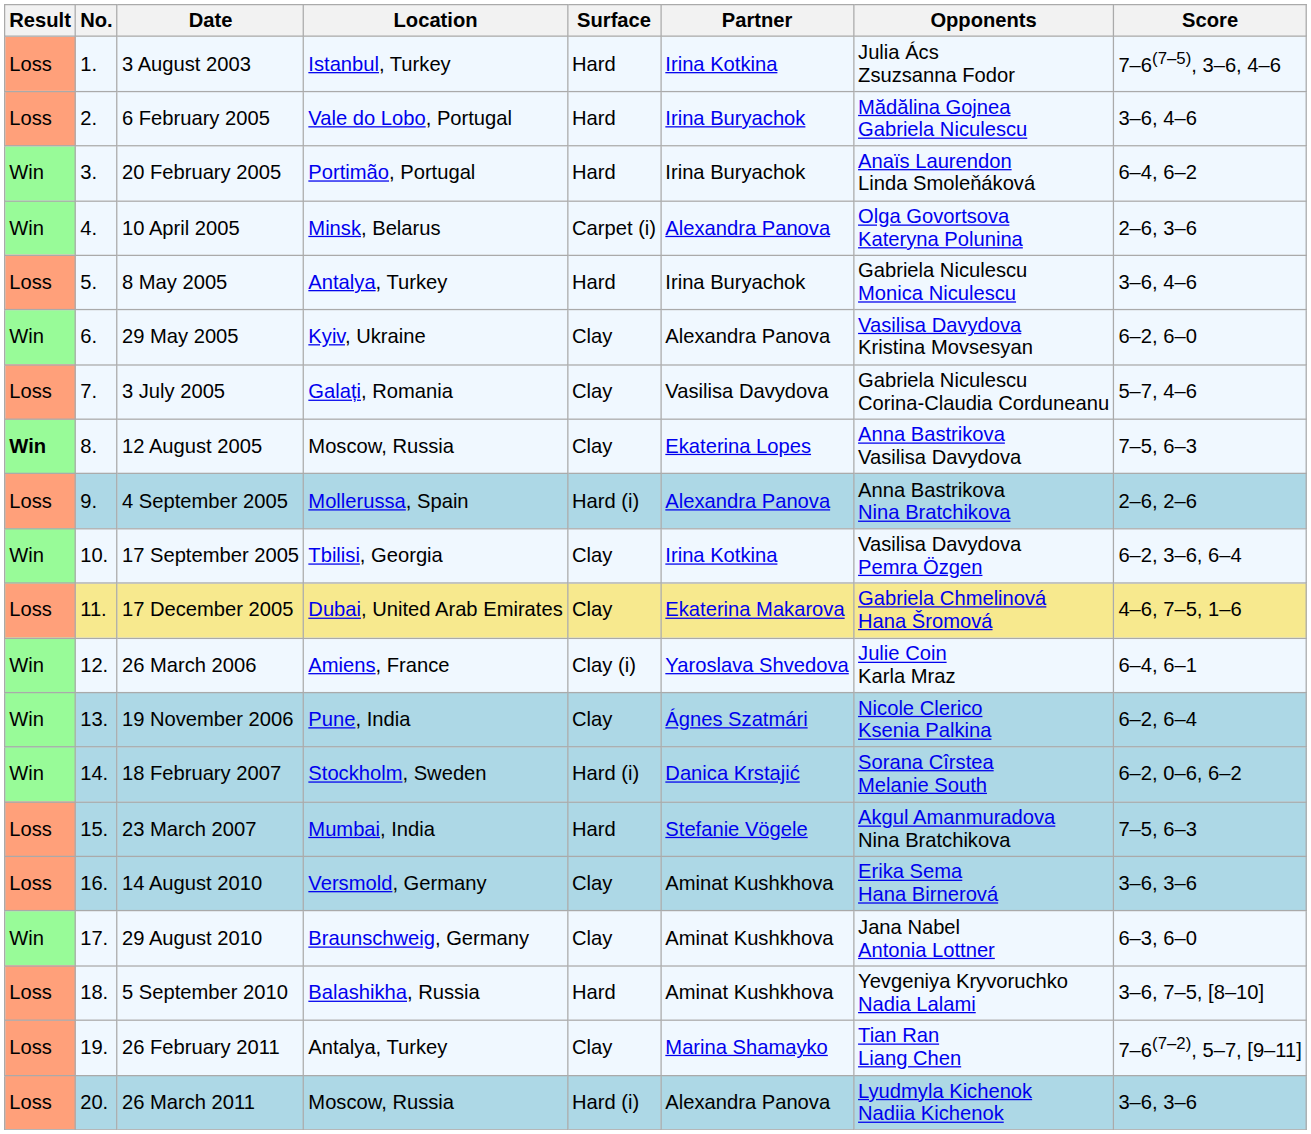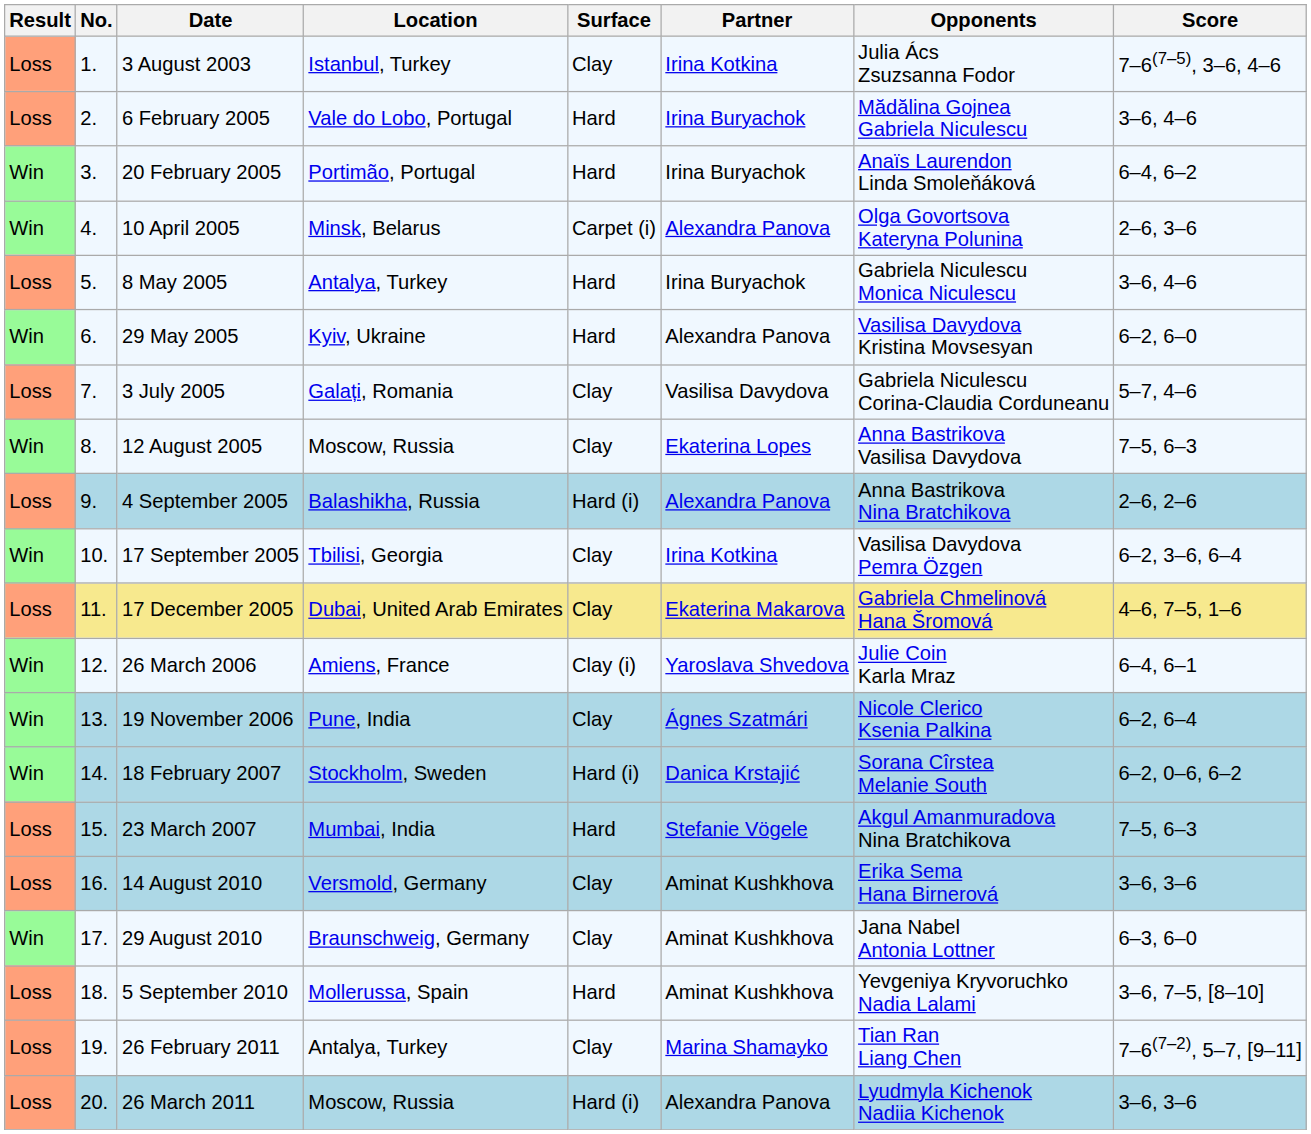 <table class="sortable wikitable">
 <tr>
 <th>Result</th>
 <th>No.</th>
 <th>Date</th>
 <th>Location</th>
 <th>Surface</th>
 <th>Partner</th>
 <th>Opponents</th>
 <th class="unsortable">Score</th>
 </tr>
 <tr style="background:#f0f8ff;">
 <td style="background:#ffa07a;">Loss</td>
 <td>1.</td>
 <td>3 August 2003</td>
 <td><a href='#'>Istanbul</a>, Turkey</td>
-<td>Hard</td>
+<td>Clay</td>
 <td> <a href='#'>Irina Kotkina</a></td>
 <td> Julia Ács <br>  Zsuzsanna Fodor</td>
 <td>7–6<sup>(7–5)</sup>, 3–6, 4–6</td>
 </tr>
 <tr style="background:#f0f8ff;">
 <td style="background:#ffa07a;">Loss</td>
 <td>2.</td>
 <td>6 February 2005</td>
 <td><a href='#'>Vale do Lobo</a>, Portugal</td>
 <td>Hard</td>
 <td> <a href='#'>Irina Buryachok</a></td>
 <td> <a href='#'>Mădălina Gojnea</a> <br>  <a href='#'>Gabriela Niculescu</a></td>
 <td>3–6, 4–6</td>
 </tr>
 <tr style="background:#f0f8ff;">
 <td style="background:#98fb98;">Win</td>
 <td>3.</td>
 <td>20 February 2005</td>
 <td><a href='#'>Portimão</a>, Portugal</td>
 <td>Hard</td>
 <td> Irina Buryachok</td>
 <td> <a href='#'>Anaïs Laurendon</a> <br>  Linda Smoleňáková</td>
 <td>6–4, 6–2</td>
 </tr>
 <tr style="background:#f0f8ff;">
 <td style="background:#98fb98;">Win</td>
 <td>4.</td>
 <td>10 April 2005</td>
 <td><a href='#'>Minsk</a>, Belarus</td>
 <td>Carpet (i)</td>
 <td> <a href='#'>Alexandra Panova</a></td>
 <td> <a href='#'>Olga Govortsova</a> <br>  <a href='#'>Kateryna Polunina</a></td>
 <td>2–6, 3–6</td>
 </tr>
 <tr style="background:#f0f8ff;">
 <td style="background:#ffa07a;">Loss</td>
 <td>5.</td>
 <td>8 May 2005</td>
 <td><a href='#'>Antalya</a>, Turkey</td>
 <td>Hard</td>
 <td> Irina Buryachok</td>
 <td> Gabriela Niculescu <br>  <a href='#'>Monica Niculescu</a></td>
 <td>3–6, 4–6</td>
 </tr>
 <tr style="background:#f0f8ff;">
 <td style="background:#98fb98;">Win</td>
 <td>6.</td>
 <td>29 May 2005</td>
 <td><a href='#'>Kyiv</a>, Ukraine</td>
-<td>Clay</td>
+<td>Hard</td>
 <td> Alexandra Panova</td>
 <td> <a href='#'>Vasilisa Davydova</a> <br>  Kristina Movsesyan</td>
 <td>6–2, 6–0</td>
 </tr>
 <tr style="background:#f0f8ff;">
 <td style="background:#ffa07a;">Loss</td>
 <td>7.</td>
 <td>3 July 2005</td>
 <td><a href='#'>Galați</a>, Romania</td>
 <td>Clay</td>
 <td> Vasilisa Davydova</td>
 <td> Gabriela Niculescu <br>  Corina-Claudia Corduneanu</td>
 <td>5–7, 4–6</td>
 </tr>
 <tr style="background:#f0f8ff;">
-<td style="background:#98fb98;"><strong>Win</strong></td>
+<td style="background:#98fb98;">Win</td>
 <td>8.</td>
 <td>12 August 2005</td>
 <td>Moscow, Russia</td>
 <td>Clay</td>
 <td> <a href='#'>Ekaterina Lopes</a></td>
 <td> <a href='#'>Anna Bastrikova</a> <br>  Vasilisa Davydova</td>
 <td>7–5, 6–3</td>
 </tr>
 <tr style="background:lightblue;">
 <td style="background:#ffa07a;">Loss</td>
 <td>9.</td>
 <td>4 September 2005</td>
-<td><a href='#'>Mollerussa</a>, Spain</td>
+<td><a href='#'>Balashikha</a>, Russia</td>
 <td>Hard (i)</td>
 <td> <a href='#'>Alexandra Panova</a></td>
 <td> Anna Bastrikova <br>  <a href='#'>Nina Bratchikova</a></td>
 <td>2–6, 2–6</td>
 </tr>
 <tr style="background:#f0f8ff;">
 <td style="background:#98fb98;">Win</td>
 <td>10.</td>
 <td>17 September 2005</td>
 <td><a href='#'>Tbilisi</a>, Georgia</td>
 <td>Clay</td>
 <td> <a href='#'>Irina Kotkina</a></td>
 <td> Vasilisa Davydova <br>  <a href='#'>Pemra Özgen</a></td>
 <td>6–2, 3–6, 6–4</td>
 </tr>
 <tr style="background:#f7e98e;">
 <td style="background:#ffa07a;">Loss</td>
 <td>11.</td>
 <td>17 December 2005</td>
 <td><a href='#'>Dubai</a>, United Arab Emirates</td>
 <td>Clay</td>
 <td> <a href='#'>Ekaterina Makarova</a></td>
 <td> <a href='#'>Gabriela Chmelinová</a> <br>  <a href='#'>Hana Šromová</a></td>
 <td>4–6, 7–5, 1–6</td>
 </tr>
 <tr style="background:#f0f8ff;">
 <td style="background:#98fb98;">Win</td>
 <td>12.</td>
 <td>26 March 2006</td>
 <td><a href='#'>Amiens</a>, France</td>
 <td>Clay (i)</td>
 <td> <a href='#'>Yaroslava Shvedova</a></td>
 <td> <a href='#'>Julie Coin</a> <br>  Karla Mraz</td>
 <td>6–4, 6–1</td>
 </tr>
 <tr style="background:lightblue;">
 <td style="background:#98fb98;">Win</td>
 <td>13.</td>
 <td>19 November 2006</td>
 <td><a href='#'>Pune</a>, India</td>
 <td>Clay</td>
 <td> <a href='#'>Ágnes Szatmári</a></td>
 <td> <a href='#'>Nicole Clerico</a> <br>  <a href='#'>Ksenia Palkina</a></td>
 <td>6–2, 6–4</td>
 </tr>
 <tr style="background:lightblue;">
 <td style="background:#98fb98;">Win</td>
 <td>14.</td>
 <td>18 February 2007</td>
 <td><a href='#'>Stockholm</a>, Sweden</td>
 <td>Hard (i)</td>
 <td> <a href='#'>Danica Krstajić</a></td>
 <td> <a href='#'>Sorana Cîrstea</a> <br>  <a href='#'>Melanie South</a></td>
 <td>6–2, 0–6, 6–2</td>
 </tr>
 <tr style="background:lightblue;">
 <td style="background:#ffa07a;">Loss</td>
 <td>15.</td>
 <td>23 March 2007</td>
 <td><a href='#'>Mumbai</a>, India</td>
 <td>Hard</td>
 <td> <a href='#'>Stefanie Vögele</a></td>
 <td> <a href='#'>Akgul Amanmuradova</a> <br>  Nina Bratchikova</td>
 <td>7–5, 6–3</td>
 </tr>
 <tr style="background:lightblue;">
 <td style="background:#ffa07a;">Loss</td>
 <td>16.</td>
 <td>14 August 2010</td>
 <td><a href='#'>Versmold</a>, Germany</td>
 <td>Clay</td>
 <td> Aminat Kushkhova</td>
 <td> <a href='#'>Erika Sema</a> <br>  <a href='#'>Hana Birnerová</a></td>
 <td>3–6, 3–6</td>
 </tr>
 <tr style="background:#f0f8ff;">
 <td style="background:#98fb98;">Win</td>
 <td>17.</td>
 <td>29 August 2010</td>
 <td><a href='#'>Braunschweig</a>, Germany</td>
 <td>Clay</td>
 <td> Aminat Kushkhova</td>
 <td> Jana Nabel <br>  <a href='#'>Antonia Lottner</a></td>
 <td>6–3, 6–0</td>
 </tr>
 <tr style="background:#f0f8ff;">
 <td style="background:#ffa07a;">Loss</td>
 <td>18.</td>
 <td>5 September 2010</td>
-<td><a href='#'>Balashikha</a>, Russia</td>
+<td><a href='#'>Mollerussa</a>, Spain</td>
 <td>Hard</td>
 <td> Aminat Kushkhova</td>
 <td> Yevgeniya Kryvoruchko <br>  <a href='#'>Nadia Lalami</a></td>
 <td>3–6, 7–5, [8–10]</td>
 </tr>
 <tr style="background:#f0f8ff;">
 <td style="background:#ffa07a;">Loss</td>
 <td>19.</td>
 <td>26 February 2011</td>
 <td>Antalya, Turkey</td>
 <td>Clay</td>
 <td> <a href='#'>Marina Shamayko</a></td>
 <td> <a href='#'>Tian Ran</a> <br>  <a href='#'>Liang Chen</a></td>
 <td>7–6<sup>(7–2)</sup>, 5–7, [9–11]</td>
 </tr>
 <tr style="background:lightblue;">
 <td style="background:#ffa07a;">Loss</td>
 <td>20.</td>
 <td>26 March 2011</td>
 <td>Moscow, Russia</td>
 <td>Hard (i)</td>
 <td> Alexandra Panova</td>
 <td> <a href='#'>Lyudmyla Kichenok</a> <br>  <a href='#'>Nadiia Kichenok</a></td>
 <td>3–6, 3–6</td>
 </tr>
 </table>
